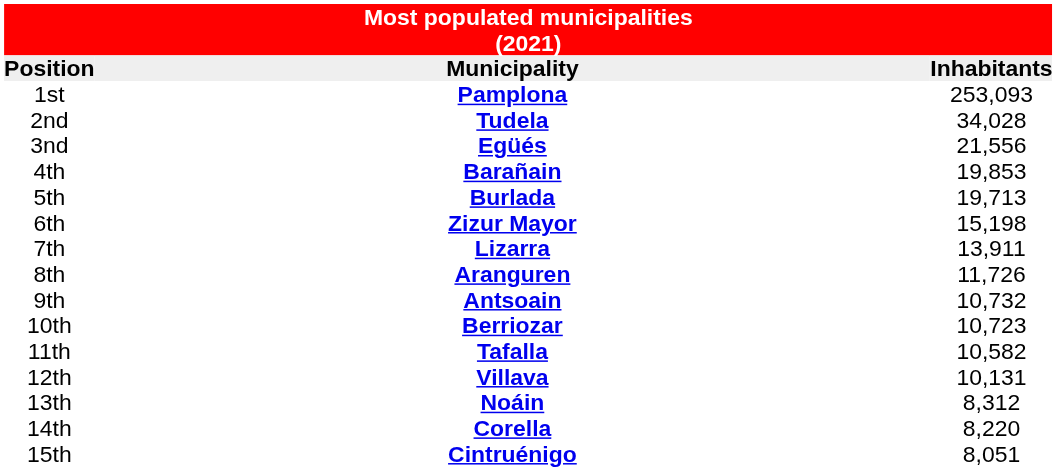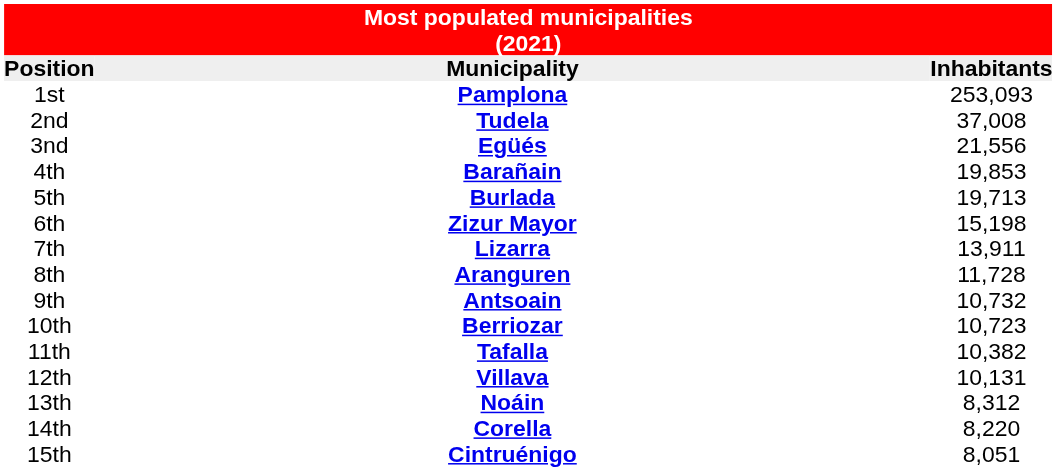 <table class="toc" cellpadding=0 cellspacing=0 width=35% style="float:left; text-align:center;clear:all; margin-left:10px; font-size:95%;">
 <tr>
 <th bgcolor=Red colspan=8 style="color:white;">Most populated municipalities<br>(2021)</th>
 </tr>
 <tr bgcolor=#efefef>
 <th width=4%>Position</th>
 <th width=86%>Municipality</th>
 <th width=10%>Inhabitants</th>
 </tr>
 <tr>
 <td>1st</td>
 <td><strong><a href='#'>Pamplona</a></strong></td>
 <td>253,093</td>
 </tr>
 <tr>
 <td>2nd</td>
 <td><strong><a href='#'>Tudela</a></strong></td>
-<td>34,028</td>
+<td>37,008</td>
 </tr>
 <tr>
 <td>3nd</td>
 <td><strong><a href='#'>Egüés</a></strong></td>
 <td>21,556</td>
 </tr>
 <tr>
 <td>4th</td>
 <td><strong><a href='#'>Barañain</a></strong></td>
 <td>19,853</td>
 </tr>
 <tr>
 <td>5th</td>
 <td><strong><a href='#'>Burlada</a></strong></td>
 <td>19,713</td>
 </tr>
 <tr>
 <td>6th</td>
 <td><strong><a href='#'>Zizur Mayor</a></strong></td>
 <td>15,198</td>
 </tr>
 <tr>
 <td>7th</td>
 <td><strong><a href='#'>Lizarra</a></strong></td>
 <td>13,911</td>
 </tr>
 <tr>
 <td>8th</td>
 <td><strong><a href='#'>Aranguren</a></strong></td>
-<td>11,726</td>
+<td>11,728</td>
 </tr>
 <tr>
 <td>9th</td>
 <td><strong><a href='#'>Antsoain</a></strong></td>
 <td>10,732</td>
 </tr>
 <tr>
 <td>10th</td>
 <td><strong><a href='#'>Berriozar</a></strong></td>
 <td>10,723</td>
 </tr>
 <tr>
 <td>11th</td>
 <td><strong><a href='#'>Tafalla</a></strong></td>
-<td>10,582</td>
+<td>10,382</td>
 </tr>
 <tr>
 <td>12th</td>
 <td><strong><a href='#'>Villava</a></strong></td>
 <td>10,131</td>
 </tr>
 <tr>
 <td>13th</td>
 <td><strong><a href='#'>Noáin</a></strong></td>
 <td>8,312</td>
 </tr>
 <tr>
 <td>14th</td>
 <td><strong><a href='#'>Corella</a></strong></td>
 <td>8,220</td>
 </tr>
 <tr>
 <td>15th</td>
 <td><strong><a href='#'>Cintruénigo</a></strong></td>
 <td>8,051</td>
 </tr>
 <tr>
 </tr>
 </table>
